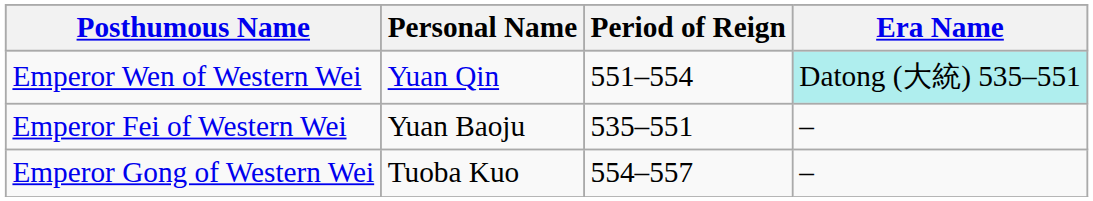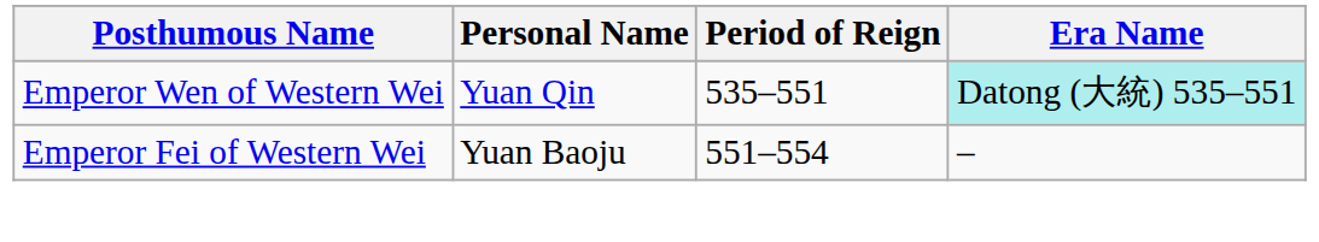 <table class="wikitable" style="margin-left: auto; margin-right: auto; border: none;">
 <tr bgcolor="#CCCCCC">
 <th><a href='#'>Posthumous Name</a></th>
 <th>Personal Name</th>
 <th>Period of Reign</th>
 <th><a href='#'>Era Name</a></th>
 </tr>
 <tr>
 <td><a href='#'>Emperor Wen of Western Wei</a></td>
 <td><a href='#'>Yuan Qin</a></td>
-<td>551–554</td>
+<td>535–551</td>
 <td style="background: paleturquoise;">Datong (大統) 535–551</td>
 </tr>
 <tr>
 <td><a href='#'>Emperor Fei of Western Wei</a></td>
 <td>Yuan Baoju</td>
-<td>535–551</td>
-<td>–</td>
-</tr>
-<tr>
-<td><a href='#'>Emperor Gong of Western Wei</a></td>
-<td>Tuoba Kuo</td>
-<td>554–557</td>
+<td>551–554</td>
 <td>–</td>
 </tr>
 <tr>
 </tr>
 </table>
